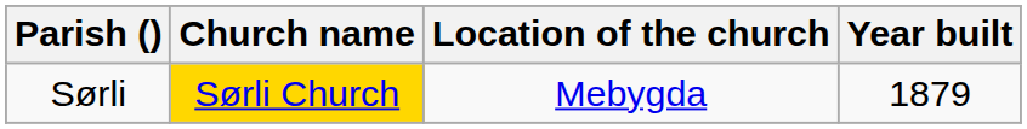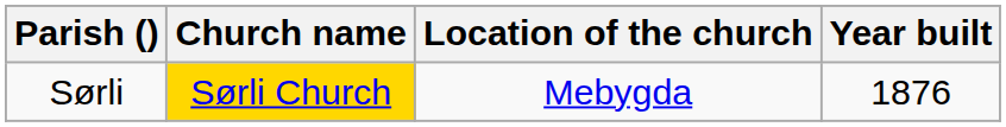 <table class="wikitable" style="text-align:center">
 <tr>
 <th>Parish ()</th>
 <th>Church name</th>
 <th>Location of the church</th>
 <th>Year built</th>
 </tr>
 <tr>
 <td rowspan="1">Sørli</td>
 <td style="background: gold;"><a href='#'>Sørli Church</a></td>
 <td><a href='#'>Mebygda</a></td>
-<td>1879</td>
+<td>1876</td>
 </tr>
 </table>
